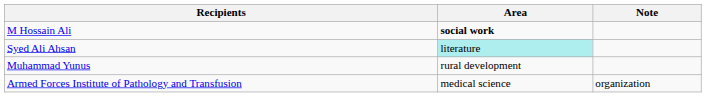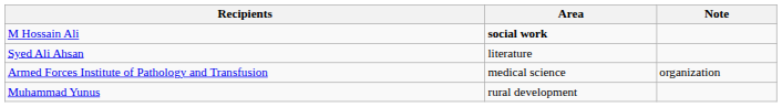 <table class="wikitable" style="width:80%;">
 <tr>
 <th>Recipients</th>
 <th>Area</th>
 <th>Note</th>
 </tr>
 <tr>
 <td><a href='#'>M Hossain Ali</a></td>
 <td><strong>social work</strong></td>
 <td></td>
 </tr>
 <tr>
 <td><a href='#'>Syed Ali Ahsan</a></td>
-<td style="background: paleturquoise;">literature</td>
-<td></td>
-</tr>
-<tr>
-<td><a href='#'>Muhammad Yunus</a></td>
-<td>rural development</td>
+<td>literature</td>
 <td></td>
 </tr>
 <tr>
 <td><a href='#'>Armed Forces Institute of Pathology and Transfusion</a></td>
 <td>medical science</td>
 <td>organization</td>
 </tr>
+<tr>
+<td><a href='#'>Muhammad Yunus</a></td>
+<td>rural development</td>
+<td></td>
+</tr>
 </table>
